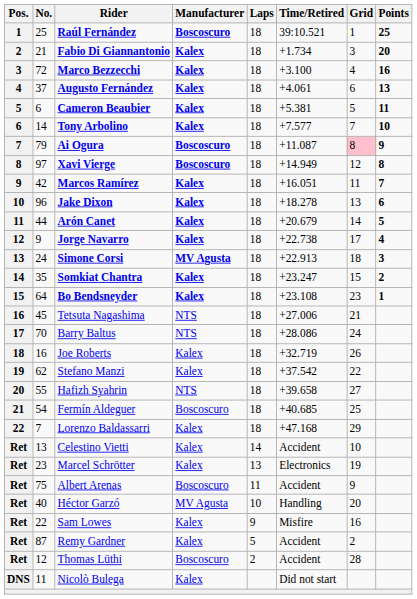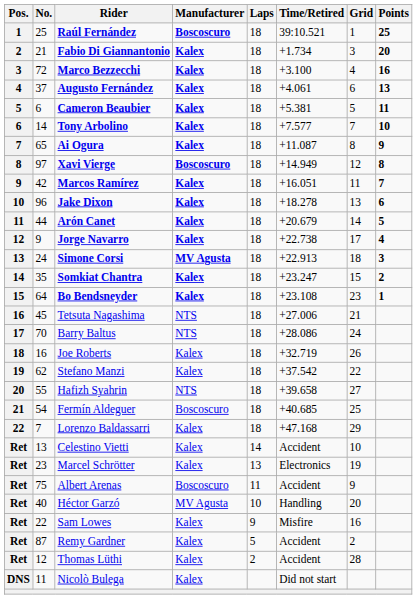 <table class="wikitable" style="font-size: 85%;">
 <tr>
 <th>Pos.</th>
 <th>No.</th>
 <th>Rider</th>
 <th>Manufacturer</th>
 <th>Laps</th>
 <th>Time/Retired</th>
 <th>Grid</th>
 <th>Points</th>
 </tr>
 <tr>
 <th>1</th>
 <td>25</td>
 <td> <strong><a href='#'>Raúl Fernández</a></strong></td>
 <td><strong><a href='#'>Boscoscuro</a></strong></td>
 <td>18</td>
 <td>39:10.521</td>
 <td>1</td>
 <td><strong>25</strong></td>
 </tr>
 <tr>
 <th>2</th>
 <td>21</td>
 <td> <strong><a href='#'>Fabio Di Giannantonio</a></strong></td>
 <td><strong><a href='#'>Kalex</a></strong></td>
 <td>18</td>
 <td>+1.734</td>
 <td>3</td>
 <td><strong>20</strong></td>
 </tr>
 <tr>
 <th>3</th>
 <td>72</td>
 <td> <strong><a href='#'>Marco Bezzecchi</a></strong></td>
 <td><strong><a href='#'>Kalex</a></strong></td>
 <td>18</td>
 <td>+3.100</td>
 <td>4</td>
 <td><strong>16</strong></td>
 </tr>
 <tr>
 <th>4</th>
 <td>37</td>
 <td> <strong><a href='#'>Augusto Fernández</a></strong></td>
 <td><strong><a href='#'>Kalex</a></strong></td>
 <td>18</td>
 <td>+4.061</td>
 <td>6</td>
 <td><strong>13</strong></td>
 </tr>
 <tr>
 <th>5</th>
 <td>6</td>
 <td> <strong><a href='#'>Cameron Beaubier</a></strong></td>
 <td><strong><a href='#'>Kalex</a></strong></td>
 <td>18</td>
 <td>+5.381</td>
 <td>5</td>
 <td><strong>11</strong></td>
 </tr>
 <tr>
 <th>6</th>
 <td>14</td>
 <td> <strong><a href='#'>Tony Arbolino</a></strong></td>
 <td><strong><a href='#'>Kalex</a></strong></td>
 <td>18</td>
 <td>+7.577</td>
 <td>7</td>
 <td><strong>10</strong></td>
 </tr>
 <tr>
 <th>7</th>
-<td>79</td>
+<td>65</td>
 <td> <strong><a href='#'>Ai Ogura</a></strong></td>
-<td><strong><a href='#'>Boscoscuro</a></strong></td>
+<td><strong><a href='#'>Kalex</a></strong></td>
 <td>18</td>
 <td>+11.087</td>
-<td style="background: pink;">8</td>
+<td>8</td>
 <td><strong>9</strong></td>
 </tr>
 <tr>
 <th>8</th>
 <td>97</td>
 <td> <strong><a href='#'>Xavi Vierge</a></strong></td>
 <td><strong><a href='#'>Boscoscuro</a></strong></td>
 <td>18</td>
 <td>+14.949</td>
 <td>12</td>
 <td><strong>8</strong></td>
 </tr>
 <tr>
 <th>9</th>
 <td>42</td>
 <td> <strong><a href='#'>Marcos Ramírez</a></strong></td>
 <td><strong><a href='#'>Kalex</a></strong></td>
 <td>18</td>
 <td>+16.051</td>
 <td>11</td>
 <td><strong>7</strong></td>
 </tr>
 <tr>
 <th>10</th>
 <td>96</td>
 <td> <strong><a href='#'>Jake Dixon</a></strong></td>
 <td><strong><a href='#'>Kalex</a></strong></td>
 <td>18</td>
 <td>+18.278</td>
 <td>13</td>
 <td><strong>6</strong></td>
 </tr>
 <tr>
 <th>11</th>
 <td>44</td>
 <td> <strong><a href='#'>Arón Canet</a></strong></td>
 <td><strong><a href='#'>Kalex</a></strong></td>
 <td>18</td>
 <td>+20.679</td>
 <td>14</td>
 <td><strong>5</strong></td>
 </tr>
 <tr>
 <th>12</th>
 <td>9</td>
 <td> <strong><a href='#'>Jorge Navarro</a></strong></td>
 <td><strong><a href='#'>Kalex</a></strong></td>
 <td>18</td>
 <td>+22.738</td>
 <td>17</td>
 <td><strong>4</strong></td>
 </tr>
 <tr>
 <th>13</th>
 <td>24</td>
 <td> <strong><a href='#'>Simone Corsi</a></strong></td>
 <td><strong><a href='#'>MV Agusta</a></strong></td>
 <td>18</td>
 <td>+22.913</td>
 <td>18</td>
 <td><strong>3</strong></td>
 </tr>
 <tr>
 <th>14</th>
 <td>35</td>
 <td> <strong><a href='#'>Somkiat Chantra</a></strong></td>
 <td><strong><a href='#'>Kalex</a></strong></td>
 <td>18</td>
 <td>+23.247</td>
 <td>15</td>
 <td><strong>2</strong></td>
 </tr>
 <tr>
 <th>15</th>
 <td>64</td>
 <td> <strong><a href='#'>Bo Bendsneyder</a></strong></td>
 <td><strong><a href='#'>Kalex</a></strong></td>
 <td>18</td>
 <td>+23.108</td>
 <td>23</td>
 <td><strong>1</strong></td>
 </tr>
 <tr>
 <th>16</th>
 <td>45</td>
 <td> <a href='#'>Tetsuta Nagashima</a></td>
 <td><a href='#'>NTS</a></td>
 <td>18</td>
 <td>+27.006</td>
 <td>21</td>
 <td></td>
 </tr>
 <tr>
 <th>17</th>
 <td>70</td>
 <td> <a href='#'>Barry Baltus</a></td>
 <td><a href='#'>NTS</a></td>
 <td>18</td>
 <td>+28.086</td>
 <td>24</td>
 <td></td>
 </tr>
 <tr>
 <th>18</th>
 <td>16</td>
 <td> <a href='#'>Joe Roberts</a></td>
 <td><a href='#'>Kalex</a></td>
 <td>18</td>
 <td>+32.719</td>
 <td>26</td>
 <td></td>
 </tr>
 <tr>
 <th>19</th>
 <td>62</td>
 <td> <a href='#'>Stefano Manzi</a></td>
 <td><a href='#'>Kalex</a></td>
 <td>18</td>
 <td>+37.542</td>
 <td>22</td>
 <td></td>
 </tr>
 <tr>
 <th>20</th>
 <td>55</td>
 <td> <a href='#'>Hafizh Syahrin</a></td>
 <td><a href='#'>NTS</a></td>
 <td>18</td>
 <td>+39.658</td>
 <td>27</td>
 <td></td>
 </tr>
 <tr>
 <th>21</th>
 <td>54</td>
 <td> <a href='#'>Fermín Aldeguer</a></td>
 <td><a href='#'>Boscoscuro</a></td>
 <td>18</td>
 <td>+40.685</td>
 <td>25</td>
 <td></td>
 </tr>
 <tr>
 <th>22</th>
 <td>7</td>
 <td> <a href='#'>Lorenzo Baldassarri</a></td>
 <td><a href='#'>Kalex</a></td>
 <td>18</td>
 <td>+47.168</td>
 <td>29</td>
 <td></td>
 </tr>
 <tr>
 <th>Ret</th>
 <td>13</td>
 <td> <a href='#'>Celestino Vietti</a></td>
 <td><a href='#'>Kalex</a></td>
 <td>14</td>
 <td>Accident</td>
 <td>10</td>
 <td></td>
 </tr>
 <tr>
 <th>Ret</th>
 <td>23</td>
 <td> <a href='#'>Marcel Schrötter</a></td>
 <td><a href='#'>Kalex</a></td>
 <td>13</td>
 <td>Electronics</td>
 <td>19</td>
 <td></td>
 </tr>
 <tr>
 <th>Ret</th>
 <td>75</td>
 <td> <a href='#'>Albert Arenas</a></td>
 <td><a href='#'>Boscoscuro</a></td>
 <td>11</td>
 <td>Accident</td>
 <td>9</td>
 <td></td>
 </tr>
 <tr>
 <th>Ret</th>
 <td>40</td>
 <td> <a href='#'>Héctor Garzó</a></td>
 <td><a href='#'>MV Agusta</a></td>
 <td>10</td>
 <td>Handling</td>
 <td>20</td>
 <td></td>
 </tr>
 <tr>
 <th>Ret</th>
 <td>22</td>
 <td> <a href='#'>Sam Lowes</a></td>
 <td><a href='#'>Kalex</a></td>
 <td>9</td>
 <td>Misfire</td>
 <td>16</td>
 <td></td>
 </tr>
 <tr>
 <th>Ret</th>
 <td>87</td>
 <td> <a href='#'>Remy Gardner</a></td>
 <td><a href='#'>Kalex</a></td>
 <td>5</td>
 <td>Accident</td>
 <td>2</td>
 <td></td>
 </tr>
 <tr>
 <th>Ret</th>
 <td>12</td>
 <td> <a href='#'>Thomas Lüthi</a></td>
-<td><a href='#'>Boscoscuro</a></td>
+<td><a href='#'>Kalex</a></td>
 <td>2</td>
 <td>Accident</td>
 <td>28</td>
 <td></td>
 </tr>
 <tr>
 <th>DNS</th>
 <td>11</td>
 <td> <a href='#'>Nicolò Bulega</a></td>
 <td><a href='#'>Kalex</a></td>
 <td></td>
 <td>Did not start</td>
 <td></td>
 <td></td>
 </tr>
 <tr>
 <th colspan=8></th>
 </tr>
 </table>
